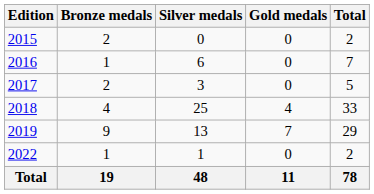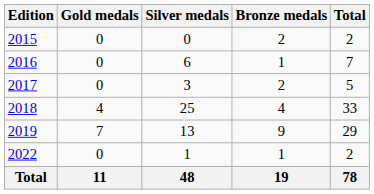 <table class="wikitable">
 <tr>
 <th>Edition</th>
+<th>Gold medals</th>
+<th>Silver medals</th>
 <th>Bronze medals</th>
-<th>Silver medals</th>
-<th>Gold medals</th>
 <th>Total</th>
 </tr>
 <tr>
 <td><a href='#'>2015</a></td>
-<td style="text-align:center;">2</td>
 <td style="text-align:center;">0</td>
 <td style="text-align:center;">0</td>
+<td style="text-align:center;">2</td>
 <td style="text-align:center;">2</td>
 </tr>
 <tr>
 <td><a href='#'>2016</a></td>
+<td style="text-align:center;">0</td>
+<td style="text-align:center;">6</td>
 <td style="text-align:center;">1</td>
-<td style="text-align:center;">6</td>
-<td style="text-align:center;">0</td>
 <td style="text-align:center;">7</td>
 </tr>
 <tr>
 <td><a href='#'>2017</a></td>
+<td style="text-align:center;">0</td>
+<td style="text-align:center;">3</td>
 <td style="text-align:center;">2</td>
-<td style="text-align:center;">3</td>
-<td style="text-align:center;">0</td>
 <td style="text-align:center;">5</td>
 </tr>
 <tr>
 <td><a href='#'>2018</a></td>
 <td style="text-align:center;">4</td>
 <td style="text-align:center;">25</td>
 <td style="text-align:center;">4</td>
 <td style="text-align:center;">33</td>
 </tr>
 <tr>
 <td><a href='#'>2019</a></td>
+<td style="text-align:center;">7</td>
+<td style="text-align:center;">13</td>
 <td style="text-align:center;">9</td>
-<td style="text-align:center;">13</td>
-<td style="text-align:center;">7</td>
 <td style="text-align:center;">29</td>
 </tr>
 <tr>
 <td><a href='#'>2022</a></td>
+<td style="text-align:center;">0</td>
 <td style="text-align:center;">1</td>
 <td style="text-align:center;">1</td>
-<td style="text-align:center;">0</td>
 <td style="text-align:center;">2</td>
 </tr>
 <tr>
 <th>Total</th>
+<th style="text-align:center;">11</th>
+<th style="text-align:center;">48</th>
 <th style="text-align:center;">19</th>
-<th style="text-align:center;">48</th>
-<th style="text-align:center;">11</th>
 <th style="text-align:center;">78</th>
 </tr>
 </table>
